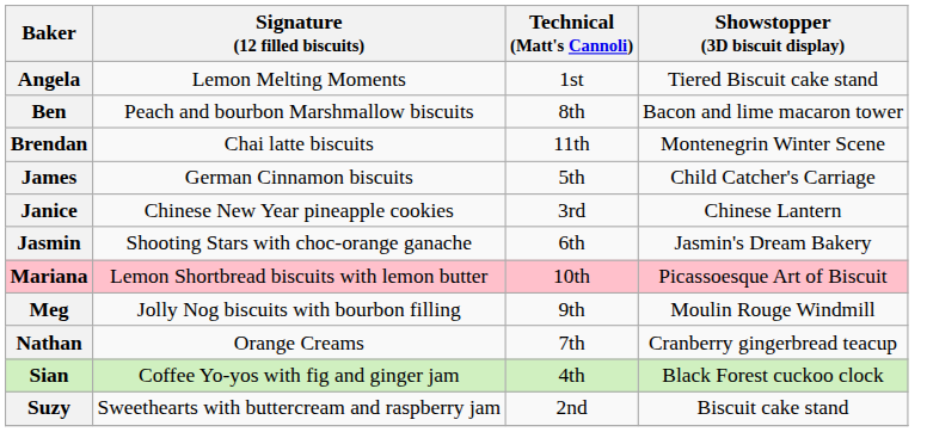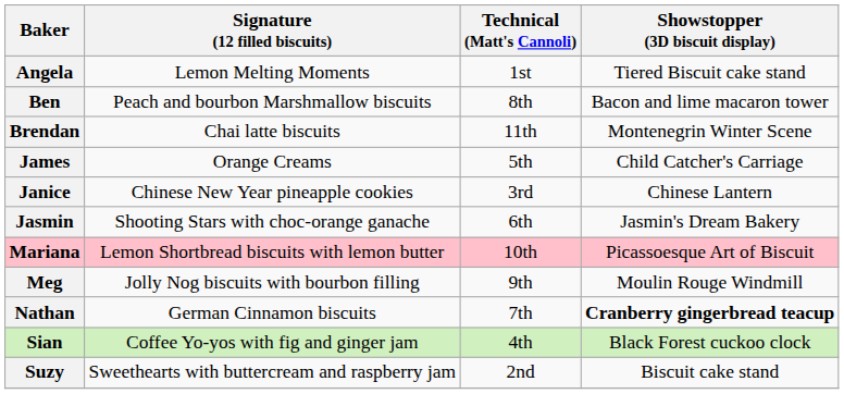 <table class="wikitable sortable" style="text-align:center">
 <tr>
 <th>Baker</th>
 <th class="unsortable">Signature<br><small>(12 filled biscuits)</small></th>
 <th>Technical<br><small>(Matt's <a href='#'>Cannoli</a>)</small></th>
 <th class="unsortable">Showstopper<br><small>(3D biscuit display)</small></th>
 </tr>
 <tr>
 <th>Angela</th>
 <td>Lemon Melting Moments</td>
 <td>1st</td>
 <td>Tiered Biscuit cake stand</td>
 </tr>
 <tr>
 <th>Ben</th>
 <td>Peach and bourbon Marshmallow biscuits</td>
 <td>8th</td>
 <td>Bacon and lime macaron tower</td>
 </tr>
 <tr>
 <th>Brendan</th>
 <td>Chai latte biscuits</td>
 <td>11th</td>
 <td>Montenegrin Winter Scene</td>
 </tr>
 <tr>
 <th>James</th>
-<td>German Cinnamon biscuits</td>
+<td>Orange Creams</td>
 <td>5th</td>
 <td>Child Catcher's Carriage</td>
 </tr>
 <tr>
 <th>Janice</th>
 <td>Chinese New Year pineapple cookies</td>
 <td>3rd</td>
 <td>Chinese Lantern</td>
 </tr>
 <tr>
 <th>Jasmin</th>
 <td>Shooting Stars with choc-orange ganache</td>
 <td>6th</td>
 <td>Jasmin's Dream Bakery</td>
 </tr>
 <tr style="background:Pink;">
 <th style="background:Pink;">Mariana</th>
 <td>Lemon Shortbread biscuits with lemon butter</td>
 <td>10th</td>
 <td>Picassoesque Art of Biscuit</td>
 </tr>
 <tr>
 <th>Meg</th>
 <td>Jolly Nog biscuits with bourbon filling</td>
 <td>9th</td>
 <td>Moulin Rouge Windmill</td>
 </tr>
 <tr>
 <th>Nathan</th>
-<td>Orange Creams</td>
+<td>German Cinnamon biscuits</td>
 <td>7th</td>
-<td>Cranberry gingerbread teacup</td>
+<td><strong>Cranberry gingerbread teacup</strong></td>
 </tr>
 <tr style="background:#d0f0c0;">
 <th style="background:#d0f0c0;">Sian</th>
 <td>Coffee Yo-yos with fig and ginger jam</td>
 <td>4th</td>
 <td>Black Forest cuckoo clock</td>
 </tr>
 <tr>
 <th>Suzy</th>
 <td>Sweethearts with buttercream and raspberry jam</td>
 <td>2nd</td>
 <td>Biscuit cake stand</td>
 </tr>
 <tr>
 </tr>
 </table>
